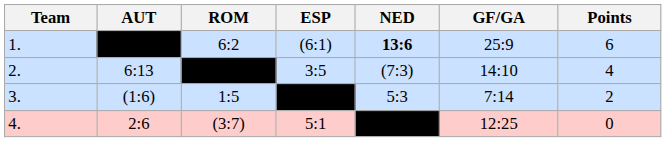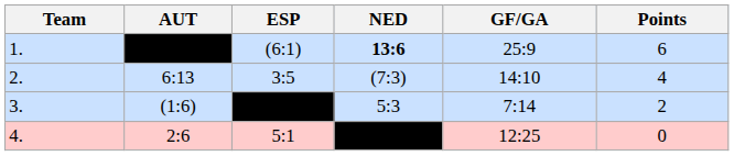 <table class="wikitable" bgcolor="#EFEFFF" width="50%">
 <tr bgcolor="#BCD2EE">
 <th>Team</th>
 <th>AUT</th>
-<th>ROM</th>
 <th>ESP</th>
 <th>NED</th>
 <th>GF/GA</th>
 <th>Points</th>
 </tr>
 <tr bgcolor="#CAE1FF" align="center">
 <td align="left">1. </td>
 <td style="background:#000000;"></td>
-<td>6:2</td>
 <td>(6:1)</td>
 <td><strong>13:6</strong></td>
 <td>25:9</td>
 <td>6</td>
 </tr>
 <tr bgcolor="#CAE1FF" align="center">
 <td align="left">2. </td>
 <td>6:13</td>
-<td style="background:#000000;"></td>
 <td>3:5</td>
 <td>(7:3)</td>
 <td>14:10</td>
 <td>4</td>
 </tr>
 <tr bgcolor="#CAE1FF" align="center">
 <td align="left">3. </td>
 <td>(1:6)</td>
-<td>1:5</td>
 <td style="background:#000000;"></td>
 <td>5:3</td>
 <td>7:14</td>
 <td>2</td>
 </tr>
 <tr bgcolor="#ffcccc" align="center">
 <td align="left">4. </td>
 <td>2:6</td>
-<td>(3:7)</td>
 <td>5:1</td>
 <td style="background:#000000;"></td>
 <td>12:25</td>
 <td>0</td>
 </tr>
 </table>
